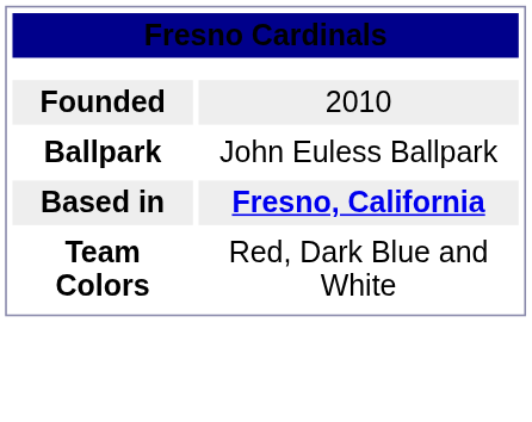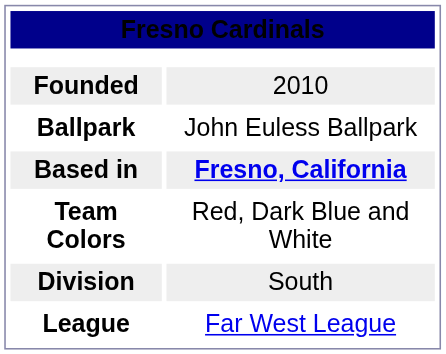 <table style="margin:5px; border:1px solid #8888AA;" align=right cellpadding=3 cellspacing=3 width=280>
 <tr align="center" bgcolor="darkblue">
 <td colspan=2><span> <strong>Fresno Cardinals</strong></span></td>
 </tr>
 <tr align="center">
 <td colspan=2></td>
 </tr>
 <tr align="center" bgcolor="#eeeeee">
 <td><strong>Founded</strong></td>
 <td>2010</td>
 </tr>
 <tr align="center">
 <td><strong>Ballpark</strong></td>
 <td>John Euless Ballpark</td>
 </tr>
 <tr align="center" bgcolor="#eeeeee">
 <td><strong>Based in</strong></td>
 <td><strong><a href='#'>Fresno, California</a></strong></td>
 </tr>
 <tr align="center">
 <td><strong>Team Colors</strong></td>
 <td>Red, Dark Blue and White</td>
 </tr>
+<tr align="center" bgcolor="#eeeeee">
+<td><strong>Division</strong></td>
+<td>South</td>
+</tr>
+<tr align="center">
+<td><strong>League</strong></td>
+<td><a href='#'>Far West League</a></td>
+</tr>
 </table>
